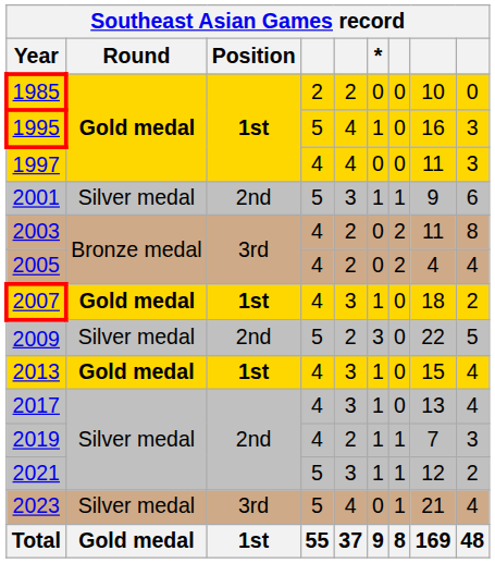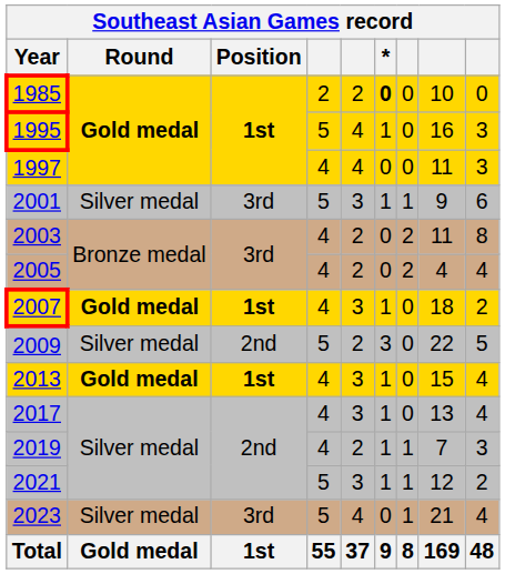 <table class="wikitable" style="text-align: center;font-size:100%;">
 <tr>
 <th colspan=9><a href='#'>Southeast Asian Games</a> record</th>
 </tr>
 <tr>
 <th>Year</th>
 <th>Round</th>
 <th>Position</th>
 <th></th>
 <th></th>
 <th>*</th>
 <th></th>
 <th></th>
 <th></th>
 </tr>
 <tr bgcolor=gold>
 <td style="border: 3px solid red"> <a href='#'>1985</a></td>
 <td rowspan=3><strong>Gold medal</strong></td>
 <td rowspan=3><strong>1st</strong></td>
 <td>2</td>
 <td>2</td>
-<td>0</td>
+<td><strong>0</strong></td>
 <td>0</td>
 <td>10</td>
 <td>0</td>
 </tr>
 <tr style="background:gold;">
 <td style="border: 3px solid red"> <a href='#'>1995</a></td>
 <td>5</td>
 <td>4</td>
 <td>1</td>
 <td>0</td>
 <td>16</td>
 <td>3</td>
 </tr>
 <tr style="background:gold;">
 <td> <a href='#'>1997</a></td>
 <td>4</td>
 <td>4</td>
 <td>0</td>
 <td>0</td>
 <td>11</td>
 <td>3</td>
 </tr>
 <tr style="background:Silver;">
 <td> <a href='#'>2001</a></td>
 <td>Silver medal</td>
-<td>2nd</td>
+<td>3rd</td>
 <td>5</td>
 <td>3</td>
 <td>1</td>
 <td>1</td>
 <td>9</td>
 <td>6</td>
 </tr>
 <tr style="background:#cfaa88;">
 <td> <a href='#'>2003</a></td>
 <td rowspan=2>Bronze medal</td>
 <td rowspan=2>3rd</td>
 <td>4</td>
 <td>2</td>
 <td>0</td>
 <td>2</td>
 <td>11</td>
 <td>8</td>
 </tr>
 <tr style="background:#cfaa88;">
 <td> <a href='#'>2005</a></td>
 <td>4</td>
 <td>2</td>
 <td>0</td>
 <td>2</td>
 <td>4</td>
 <td>4</td>
 </tr>
 <tr style="background:gold;">
 <td style="border: 3px solid red"> <a href='#'>2007</a></td>
 <td><strong>Gold medal</strong></td>
 <td><strong>1st</strong></td>
 <td>4</td>
 <td>3</td>
 <td>1</td>
 <td>0</td>
 <td>18</td>
 <td>2</td>
 </tr>
 <tr style="background:Silver;">
 <td> <a href='#'>2009</a></td>
 <td>Silver medal</td>
 <td>2nd</td>
 <td>5</td>
 <td>2</td>
 <td>3</td>
 <td>0</td>
 <td>22</td>
 <td>5</td>
 </tr>
 <tr style="background:gold;">
 <td> <a href='#'>2013</a></td>
 <td><strong>Gold medal</strong></td>
 <td><strong>1st</strong></td>
 <td>4</td>
 <td>3</td>
 <td>1</td>
 <td>0</td>
 <td>15</td>
 <td>4</td>
 </tr>
 <tr style="background:Silver;">
 <td> <a href='#'>2017</a></td>
 <td rowspan=3>Silver medal</td>
 <td rowspan=3>2nd</td>
 <td>4</td>
 <td>3</td>
 <td>1</td>
 <td>0</td>
 <td>13</td>
 <td>4</td>
 </tr>
 <tr style="background:Silver;">
 <td> <a href='#'>2019</a></td>
 <td>4</td>
 <td>2</td>
 <td>1</td>
 <td>1</td>
 <td>7</td>
 <td>3</td>
 </tr>
 <tr style="background:Silver;">
 <td> <a href='#'>2021</a></td>
 <td>5</td>
 <td>3</td>
 <td>1</td>
 <td>1</td>
 <td>12</td>
 <td>2</td>
 </tr>
 <tr style="background:#cfaa88;">
 <td> <a href='#'>2023</a></td>
 <td>Silver medal</td>
 <td>3rd</td>
 <td>5</td>
 <td>4</td>
 <td>0</td>
 <td>1</td>
 <td>21</td>
 <td>4</td>
 </tr>
 <tr>
 <th><strong>Total</strong></th>
 <th><strong>Gold medal</strong></th>
 <th><strong>1st</strong></th>
 <th><strong>55</strong></th>
 <th><strong>37</strong></th>
 <th><strong>9</strong></th>
 <th><strong>8</strong></th>
 <th><strong>169</strong></th>
 <th><strong>48</strong></th>
 </tr>
 </table>
